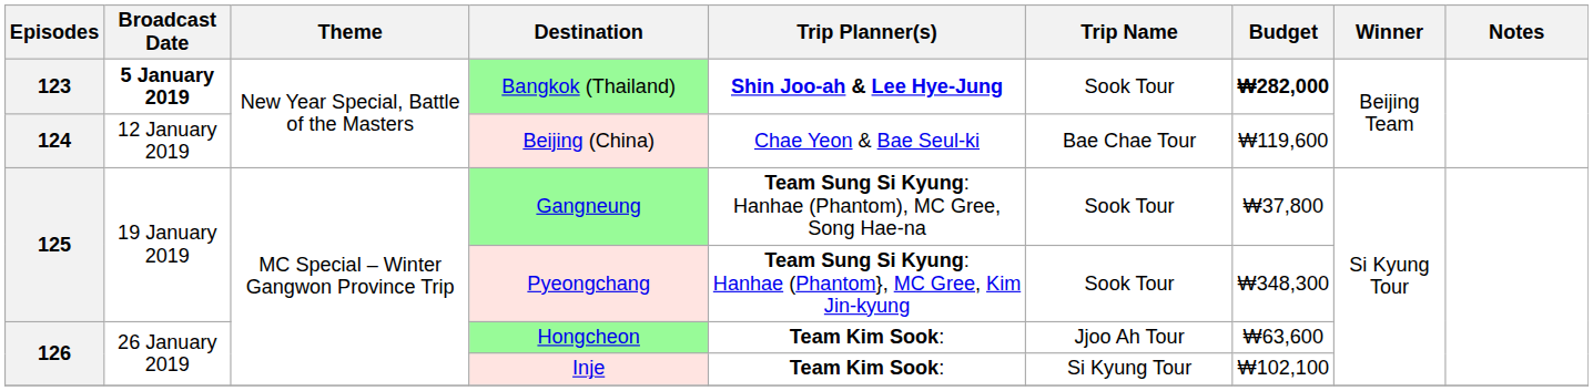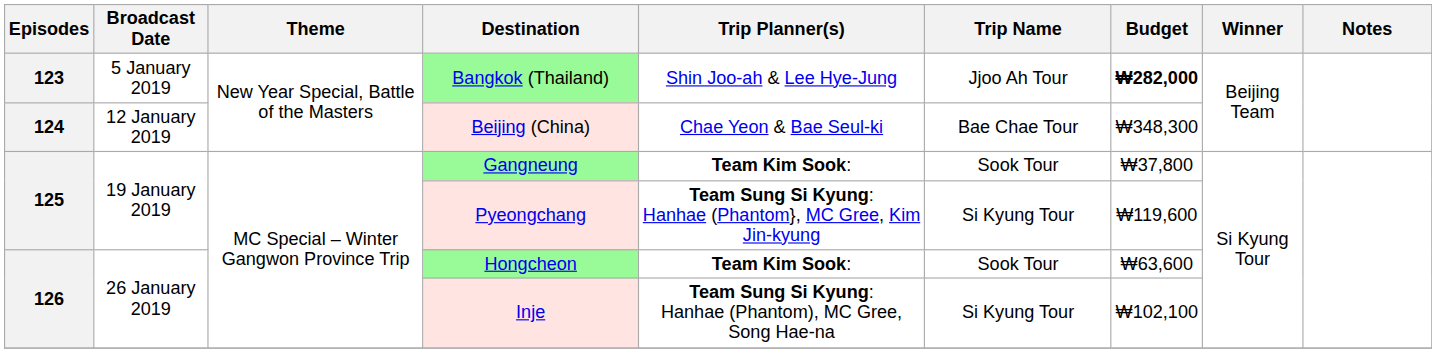 <table class=wikitable style=text-align:center;width:100%;background:#ffffff>
 <tr>
 <th width=3%>Episodes</th>
 <th width=8%>Broadcast Date</th>
 <th width=15%>Theme</th>
 <th width=15%>Destination</th>
 <th width=20%>Trip Planner(s)</th>
 <th width=13%>Trip Name</th>
 <th width=5%>Budget</th>
 <th width=7%>Winner</th>
 <th width=9%>Notes</th>
 </tr>
 <tr>
 <th>123</th>
-<td><strong>5 January 2019</strong></td>
+<td>5 January 2019</td>
 <td rowspan=2>New Year Special, Battle of the Masters</td>
 <td style=background:PaleGreen><a href='#'>Bangkok</a> (Thailand)</td>
-<td><strong><a href='#'>Shin Joo-ah</a> & <a href='#'>Lee Hye-Jung </a></strong></td>
-<td>Sook Tour</td>
+<td><a href='#'>Shin Joo-ah</a> & <a href='#'>Lee Hye-Jung </a></td>
+<td>Jjoo Ah Tour</td>
 <td><strong>₩282,000</strong></td>
 <td rowspan=2>Beijing Team</td>
 <td rowspan=2></td>
 </tr>
 <tr>
 <th>124</th>
 <td>12 January 2019</td>
 <td style=background:MistyRose><a href='#'>Beijing</a> (China)</td>
 <td><a href='#'>Chae Yeon</a> & <a href='#'>Bae Seul-ki</a></td>
 <td>Bae Chae Tour</td>
-<td>₩119,600</td>
+<td>₩348,300</td>
 </tr>
 <tr>
 <th rowspan=2>125</th>
 <td rowspan=2>19 January 2019</td>
 <td rowspan=4>MC Special – Winter Gangwon Province Trip</td>
 <td style=background:PaleGreen><a href='#'>Gangneung</a></td>
-<td><strong>Team Sung Si Kyung</strong>:<br>Hanhae (Phantom), MC Gree, Song Hae-na</td>
+<td><strong>Team Kim Sook</strong>:<br></td>
 <td>Sook Tour</td>
 <td>₩37,800</td>
 <td rowspan=4>Si Kyung Tour</td>
 <td rowspan=4></td>
 </tr>
 <tr>
 <td style=background:MistyRose><a href='#'>Pyeongchang</a></td>
 <td><strong>Team Sung Si Kyung</strong>:<br><a href='#'>Hanhae</a> (<a href='#'>Phantom</a>}, <a href='#'>MC Gree</a>, <a href='#'>Kim Jin-kyung</a></td>
-<td>Sook Tour</td>
-<td>₩348,300</td>
+<td>Si Kyung Tour</td>
+<td>₩119,600</td>
 </tr>
 <tr>
 <th rowspan=2>126</th>
 <td rowspan=2>26 January 2019</td>
 <td style=background:PaleGreen><a href='#'>Hongcheon</a></td>
 <td><strong>Team Kim Sook</strong>:<br></td>
-<td>Jjoo Ah Tour</td>
+<td>Sook Tour</td>
 <td>₩63,600</td>
 </tr>
 <tr>
 <td style=background:MistyRose><a href='#'>Inje</a></td>
-<td><strong>Team Kim Sook</strong>:<br></td>
+<td><strong>Team Sung Si Kyung</strong>:<br>Hanhae (Phantom), MC Gree, Song Hae-na</td>
 <td>Si Kyung Tour</td>
 <td>₩102,100</td>
 </tr>
 <tr>
 </tr>
 </table>
